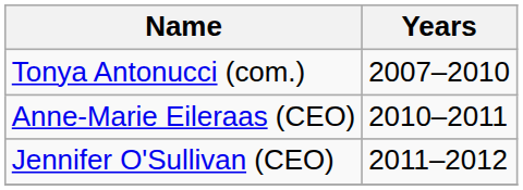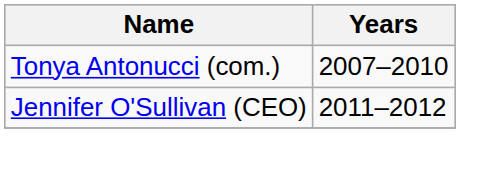 <table class="wikitable">
 <tr>
 <th>Name</th>
 <th>Years</th>
 </tr>
 <tr>
 <td><a href='#'>Tonya Antonucci</a> (com.)</td>
 <td>2007–2010</td>
 </tr>
 <tr>
-<td><a href='#'>Anne-Marie Eileraas</a> (CEO)</td>
-<td>2010–2011</td>
-</tr>
-<tr>
 <td><a href='#'>Jennifer O'Sullivan</a> (CEO)</td>
 <td>2011–2012</td>
 </tr>
 <tr>
 </tr>
 </table>
